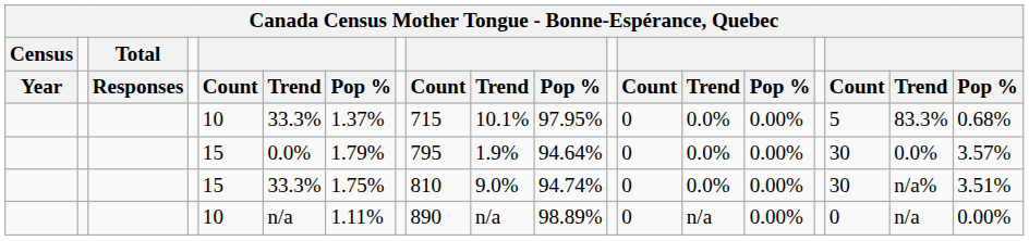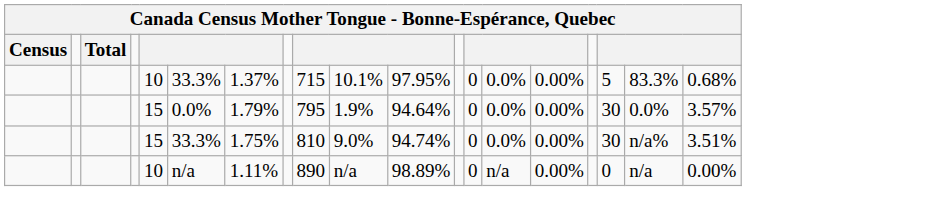 <table class="wikitable">
 <tr>
 <th colspan="19">Canada Census Mother Tongue - Bonne-Espérance, Quebec</th>
 </tr>
 <tr>
 <th>Census</th>
 <td></td>
 <th>Total</th>
 <td colspan="1"></td>
 <th colspan="3"></th>
 <td colspan="1"></td>
 <th colspan="3"></th>
 <td colspan="1"></td>
 <th colspan="3"></th>
 <td colspan="1"></td>
 <th colspan="3"></th>
-</tr>
-<tr>
-<th>Year</th>
-<td></td>
-<th>Responses</th>
-<td></td>
-<th>Count</th>
-<th>Trend</th>
-<th>Pop %</th>
-<td></td>
-<th>Count</th>
-<th>Trend</th>
-<th>Pop %</th>
-<td></td>
-<th>Count</th>
-<th>Trend</th>
-<th>Pop %</th>
-<td></td>
-<th>Count</th>
-<th>Trend</th>
-<th>Pop %</th>
 </tr>
 <tr>
 <td></td>
 <td></td>
 <td></td>
 <td></td>
 <td>10</td>
 <td> 33.3%</td>
 <td>1.37%</td>
 <td></td>
 <td>715</td>
 <td> 10.1%</td>
 <td>97.95%</td>
 <td></td>
 <td>0</td>
 <td> 0.0%</td>
 <td>0.00%</td>
 <td></td>
 <td>5</td>
 <td> 83.3%</td>
 <td>0.68%</td>
 </tr>
 <tr>
 <td></td>
 <td></td>
 <td></td>
 <td></td>
 <td>15</td>
 <td> 0.0%</td>
 <td>1.79%</td>
 <td></td>
 <td>795</td>
 <td> 1.9%</td>
 <td>94.64%</td>
 <td></td>
 <td>0</td>
 <td> 0.0%</td>
 <td>0.00%</td>
 <td></td>
 <td>30</td>
 <td> 0.0%</td>
 <td>3.57%</td>
 </tr>
 <tr>
 <td></td>
 <td></td>
 <td></td>
 <td></td>
 <td>15</td>
 <td> 33.3%</td>
 <td>1.75%</td>
 <td></td>
 <td>810</td>
 <td> 9.0%</td>
 <td>94.74%</td>
 <td></td>
 <td>0</td>
 <td> 0.0%</td>
 <td>0.00%</td>
 <td></td>
 <td>30</td>
 <td> n/a%</td>
 <td>3.51%</td>
 </tr>
 <tr>
 <td></td>
 <td></td>
 <td></td>
 <td></td>
 <td>10</td>
 <td>n/a</td>
 <td>1.11%</td>
 <td></td>
 <td>890</td>
 <td>n/a</td>
 <td>98.89%</td>
 <td></td>
 <td>0</td>
 <td>n/a</td>
 <td>0.00%</td>
 <td></td>
 <td>0</td>
 <td>n/a</td>
 <td>0.00%</td>
 </tr>
 </table>
